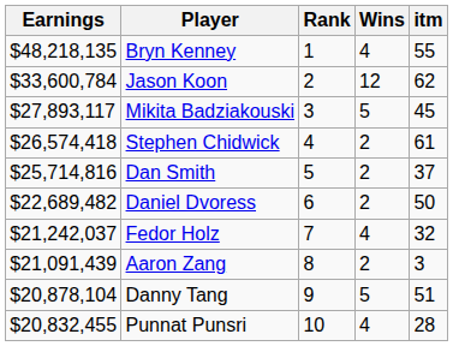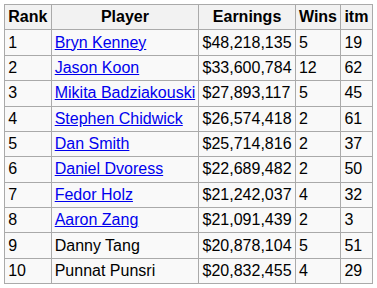 <table class="wikitable">
 <tr>
+<th>Rank</th>
+<th>Player</th>
 <th>Earnings</th>
-<th>Player</th>
-<th>Rank</th>
 <th>Wins</th>
 <th>itm</th>
 </tr>
 <tr>
+<td>1</td>
+<td> <a href='#'>Bryn Kenney</a></td>
 <td>$48,218,135</td>
-<td> <a href='#'>Bryn Kenney</a></td>
-<td>1</td>
-<td>4</td>
-<td>55</td>
+<td>5</td>
+<td>19</td>
 </tr>
 <tr>
+<td>2</td>
+<td> <a href='#'>Jason Koon</a></td>
 <td>$33,600,784</td>
-<td> <a href='#'>Jason Koon</a></td>
-<td>2</td>
 <td>12</td>
 <td>62</td>
 </tr>
 <tr>
+<td>3</td>
+<td> <a href='#'>Mikita Badziakouski</a></td>
 <td>$27,893,117</td>
-<td> <a href='#'>Mikita Badziakouski</a></td>
-<td>3</td>
 <td>5</td>
 <td>45</td>
 </tr>
 <tr>
+<td>4</td>
+<td> <a href='#'>Stephen Chidwick</a></td>
 <td>$26,574,418</td>
-<td> <a href='#'>Stephen Chidwick</a></td>
-<td>4</td>
 <td>2</td>
 <td>61</td>
 </tr>
 <tr>
+<td>5</td>
+<td> <a href='#'>Dan Smith</a></td>
 <td>$25,714,816</td>
-<td> <a href='#'>Dan Smith</a></td>
-<td>5</td>
 <td>2</td>
 <td>37</td>
 </tr>
 <tr>
+<td>6</td>
+<td> <a href='#'>Daniel Dvoress</a></td>
 <td>$22,689,482</td>
-<td> <a href='#'>Daniel Dvoress</a></td>
-<td>6</td>
 <td>2</td>
 <td>50</td>
 </tr>
 <tr>
+<td>7</td>
+<td> <a href='#'>Fedor Holz</a></td>
 <td>$21,242,037</td>
-<td> <a href='#'>Fedor Holz</a></td>
-<td>7</td>
 <td>4</td>
 <td>32</td>
 </tr>
 <tr>
+<td>8</td>
+<td> <a href='#'>Aaron Zang</a></td>
 <td>$21,091,439</td>
-<td> <a href='#'>Aaron Zang</a></td>
-<td>8</td>
 <td>2</td>
 <td>3</td>
 </tr>
 <tr>
+<td>9</td>
+<td> Danny Tang</td>
 <td>$20,878,104</td>
-<td> Danny Tang</td>
-<td>9</td>
 <td>5</td>
 <td>51</td>
 </tr>
 <tr>
+<td>10</td>
+<td> Punnat Punsri</td>
 <td>$20,832,455</td>
-<td> Punnat Punsri</td>
-<td>10</td>
 <td>4</td>
-<td>28</td>
+<td>29</td>
 </tr>
 </table>
